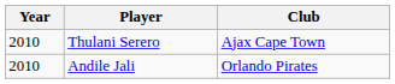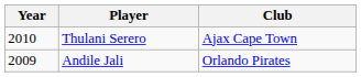 <table class="wikitable"  width="400px">
 <tr>
 <th>Year</th>
 <th>Player</th>
 <th>Club</th>
 </tr>
 <tr>
 <td>2010</td>
 <td><a href='#'>Thulani Serero</a></td>
 <td> <a href='#'>Ajax Cape Town</a></td>
 </tr>
 <tr>
-<td>2010</td>
+<td>2009</td>
 <td><a href='#'>Andile Jali</a></td>
 <td> <a href='#'>Orlando Pirates</a></td>
 </tr>
 </table>
